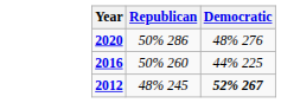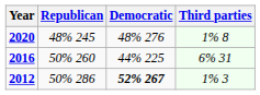 <table class="wikitable" style="float:right; font-size:95%;">
 <tr bgcolor=lightgrey>
 <th>Year</th>
 <th><a href='#'>Republican</a></th>
 <th><a href='#'>Democratic</a></th>
+<th><a href='#'>Third parties</a></th>
 </tr>
 <tr>
 <td><strong><a href='#'>2020</a></strong></td>
-<td style="text-align:center;" ><em>50%</em> <em>286</em></td>
+<td style="text-align:center;" ><em>48%</em> <em>245</em></td>
 <td style="text-align:center;" ><em>48%</em> <em>276</em></td>
+<td style="text-align:center; background:honeyDew;"><em>1%</em> <em>8</em></td>
 </tr>
 <tr>
 <td><strong><a href='#'>2016</a></strong></td>
 <td style="text-align:center;" ><em>50%</em> <em>260</em></td>
 <td style="text-align:center;" ><em>44%</em> <em>225</em></td>
+<td style="text-align:center; background:honeyDew;"><em>6%</em> <em>31</em></td>
 </tr>
 <tr>
 <td><strong><a href='#'>2012</a></strong></td>
-<td style="text-align:center;" ><em>48%</em> <em>245</em></td>
+<td style="text-align:center;" ><em>50%</em> <em>286</em></td>
 <td style="text-align:center;" ><strong><em>52%</em> <em>267</em></strong></td>
+<td style="text-align:center; background:honeyDew;"><em>1%</em> <em>3</em></td>
 </tr>
 </table>
